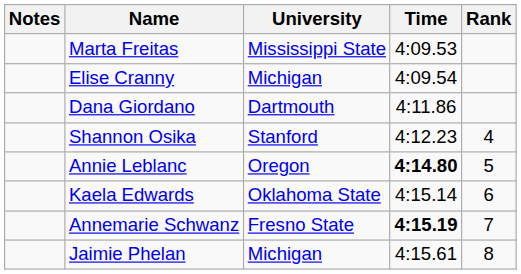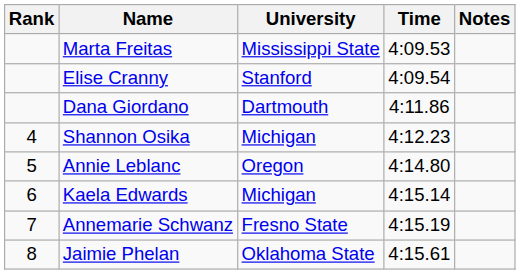 <table class="wikitable sortable" style="text-align:center">
 <tr>
-<th>Notes</th>
+<th>Rank</th>
 <th>Name</th>
 <th>University</th>
 <th>Time</th>
-<th>Rank</th>
+<th>Notes</th>
 </tr>
 <tr>
 <td></td>
 <td align=left><a href='#'>Marta Freitas</a> </td>
 <td align=left><a href='#'>Mississippi State</a></td>
 <td>4:09.53</td>
 <td></td>
 </tr>
 <tr>
 <td></td>
 <td align=left><a href='#'>Elise Cranny</a></td>
-<td align=left><a href='#'>Michigan</a></td>
+<td align=left><a href='#'>Stanford</a></td>
 <td>4:09.54</td>
 <td></td>
 </tr>
 <tr>
 <td></td>
 <td align=left><a href='#'>Dana Giordano</a></td>
 <td align=left><a href='#'>Dartmouth</a></td>
 <td>4:11.86</td>
 <td></td>
 </tr>
 <tr>
+<td>4</td>
+<td align=left><a href='#'>Shannon Osika</a></td>
+<td align=left><a href='#'>Michigan</a></td>
+<td>4:12.23</td>
 <td></td>
-<td align=left><a href='#'>Shannon Osika</a></td>
-<td align=left><a href='#'>Stanford</a></td>
-<td>4:12.23</td>
-<td>4</td>
 </tr>
 <tr>
-<td></td>
+<td>5</td>
 <td align=left><a href='#'>Annie Leblanc</a></td>
 <td align=left><a href='#'>Oregon</a></td>
-<td><strong>4:14.80</strong></td>
-<td>5</td>
+<td>4:14.80</td>
+<td></td>
 </tr>
 <tr>
+<td>6</td>
+<td align=left><a href='#'>Kaela Edwards</a></td>
+<td align=left><a href='#'>Michigan</a></td>
+<td>4:15.14</td>
 <td></td>
-<td align=left><a href='#'>Kaela Edwards</a></td>
-<td align=left><a href='#'>Oklahoma State</a></td>
-<td>4:15.14</td>
-<td>6</td>
 </tr>
 <tr>
-<td></td>
+<td>7</td>
 <td align=left><a href='#'>Annemarie Schwanz</a></td>
 <td align=left><a href='#'>Fresno State</a></td>
-<td><strong>4:15.19</strong></td>
-<td>7</td>
+<td>4:15.19</td>
+<td></td>
 </tr>
 <tr>
+<td>8</td>
+<td align=left><a href='#'>Jaimie Phelan</a></td>
+<td align=left><a href='#'>Oklahoma State</a></td>
+<td>4:15.61</td>
 <td></td>
-<td align=left><a href='#'>Jaimie Phelan</a></td>
-<td align=left><a href='#'>Michigan</a></td>
-<td>4:15.61</td>
-<td>8</td>
 </tr>
 </table>
